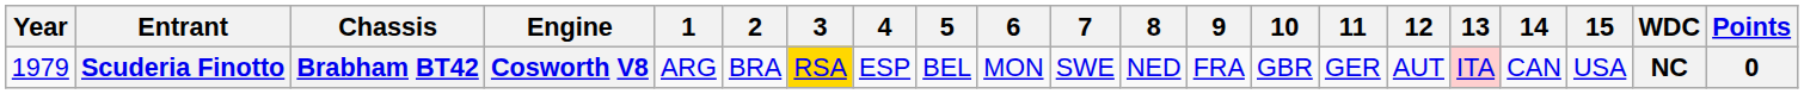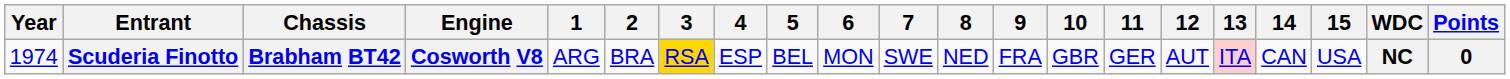 <table class="wikitable" style="text-align:center; font-size:90%">
 <tr>
 <th>Year</th>
 <th>Entrant</th>
 <th>Chassis</th>
 <th>Engine</th>
 <th>1</th>
 <th>2</th>
 <th>3</th>
 <th>4</th>
 <th>5</th>
 <th>6</th>
 <th>7</th>
 <th>8</th>
 <th>9</th>
 <th>10</th>
 <th>11</th>
 <th>12</th>
 <th>13</th>
 <th>14</th>
 <th>15</th>
 <th>WDC</th>
 <th><a href='#'>Points</a></th>
 </tr>
 <tr>
-<td><a href='#'>1979</a></td>
+<td><a href='#'>1974</a></td>
 <th><a href='#'>Scuderia Finotto</a></th>
 <th><a href='#'>Brabham</a> <a href='#'>BT42</a></th>
 <th><a href='#'>Cosworth</a> <a href='#'>V8</a></th>
 <td><a href='#'>ARG</a></td>
 <td><a href='#'>BRA</a></td>
 <td style="background: gold;"><a href='#'>RSA</a></td>
 <td><a href='#'>ESP</a></td>
 <td><a href='#'>BEL</a></td>
 <td><a href='#'>MON</a></td>
 <td><a href='#'>SWE</a></td>
 <td><a href='#'>NED</a></td>
 <td><a href='#'>FRA</a></td>
 <td><a href='#'>GBR</a></td>
 <td><a href='#'>GER</a></td>
 <td><a href='#'>AUT</a></td>
 <td style="background:#FFCFCF;"><a href='#'>ITA</a><br></td>
 <td><a href='#'>CAN</a></td>
 <td><a href='#'>USA</a></td>
 <th>NC</th>
 <th>0</th>
 </tr>
 </table>
